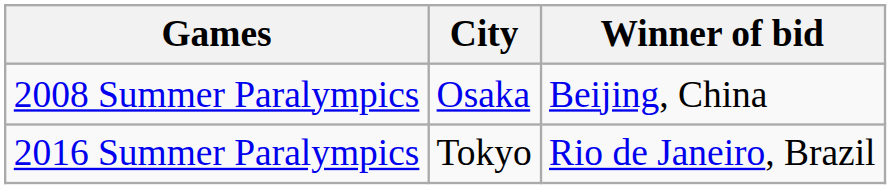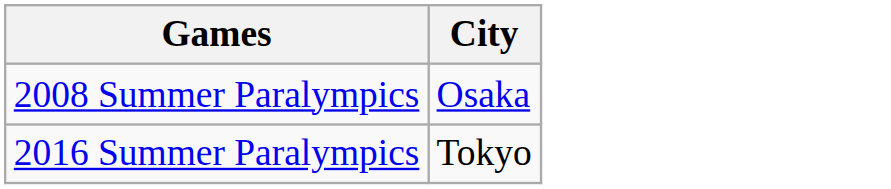 <table class="wikitable">
 <tr>
 <th>Games</th>
 <th>City</th>
-<th>Winner of bid</th>
 </tr>
 <tr>
 <td><a href='#'>2008 Summer Paralympics</a></td>
 <td><a href='#'>Osaka</a></td>
-<td><a href='#'>Beijing</a>, China</td>
 </tr>
 <tr>
 <td><a href='#'>2016 Summer Paralympics</a></td>
 <td>Tokyo</td>
-<td><a href='#'>Rio de Janeiro</a>, Brazil</td>
 </tr>
 </table>
